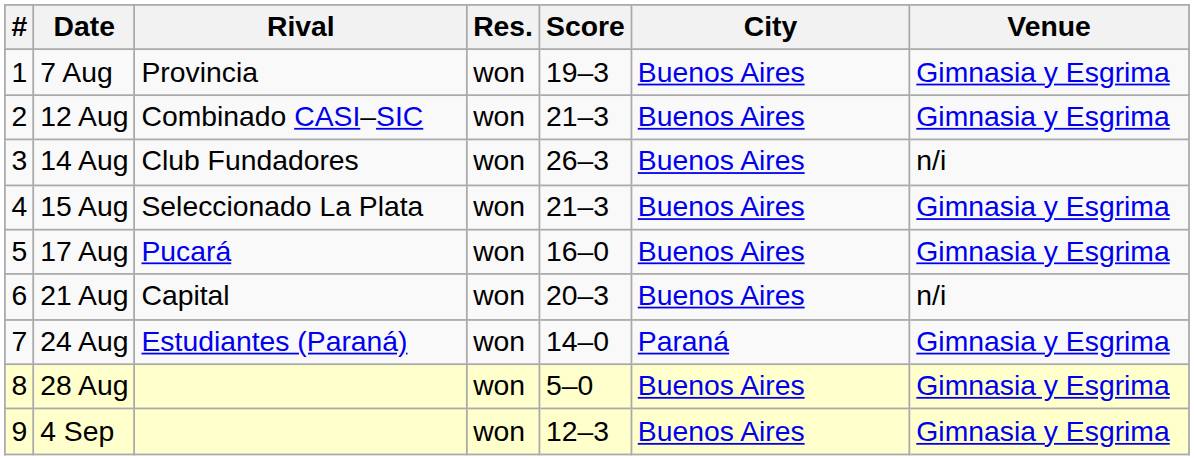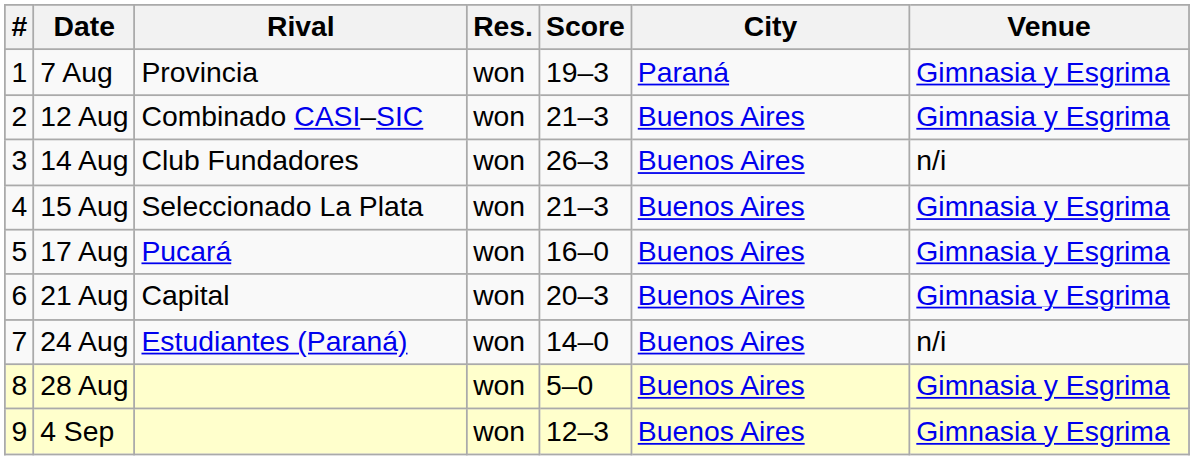 <table class="wikitable sortable">
 <tr>
 <th>#</th>
 <th>Date</th>
 <th width=180px>Rival</th>
 <th>Res.</th>
 <th>Score</th>
 <th width=150px>City</th>
 <th width=150px>Venue</th>
 </tr>
 <tr>
 <td>1</td>
 <td>7 Aug</td>
 <td>Provincia </td>
 <td>won</td>
 <td>19–3</td>
-<td><a href='#'>Buenos Aires</a></td>
+<td><a href='#'>Paraná</a></td>
 <td><a href='#'>Gimnasia y Esgrima</a></td>
 </tr>
 <tr>
 <td>2</td>
 <td>12 Aug</td>
 <td>Combinado <a href='#'>CASI</a>–<a href='#'>SIC</a></td>
 <td>won</td>
 <td>21–3</td>
 <td><a href='#'>Buenos Aires</a></td>
 <td><a href='#'>Gimnasia y Esgrima</a></td>
 </tr>
 <tr>
 <td>3</td>
 <td>14 Aug</td>
 <td>Club Fundadores</td>
 <td>won</td>
 <td>26–3</td>
 <td><a href='#'>Buenos Aires</a></td>
 <td>n/i</td>
 </tr>
 <tr>
 <td>4</td>
 <td>15 Aug</td>
 <td>Seleccionado La Plata</td>
 <td>won</td>
 <td>21–3</td>
 <td><a href='#'>Buenos Aires</a></td>
 <td><a href='#'>Gimnasia y Esgrima</a></td>
 </tr>
 <tr>
 <td>5</td>
 <td>17 Aug</td>
 <td><a href='#'>Pucará</a></td>
 <td>won</td>
 <td>16–0</td>
 <td><a href='#'>Buenos Aires</a></td>
 <td><a href='#'>Gimnasia y Esgrima</a></td>
 </tr>
 <tr>
 <td>6</td>
 <td>21 Aug</td>
 <td>Capital </td>
 <td>won</td>
 <td>20–3</td>
 <td><a href='#'>Buenos Aires</a></td>
-<td>n/i</td>
+<td><a href='#'>Gimnasia y Esgrima</a></td>
 </tr>
 <tr>
 <td>7</td>
 <td>24 Aug</td>
 <td><a href='#'>Estudiantes (Paraná)</a></td>
 <td>won</td>
 <td>14–0</td>
-<td><a href='#'>Paraná</a></td>
-<td><a href='#'>Gimnasia y Esgrima</a></td>
+<td><a href='#'>Buenos Aires</a></td>
+<td>n/i</td>
 </tr>
 <tr bgcolor=#ffffcc>
 <td>8</td>
 <td>28 Aug</td>
 <td></td>
 <td>won</td>
 <td>5–0</td>
 <td><a href='#'>Buenos Aires</a></td>
 <td><a href='#'>Gimnasia y Esgrima</a></td>
 </tr>
 <tr bgcolor=#ffffcc>
 <td>9</td>
 <td>4 Sep</td>
 <td></td>
 <td>won</td>
 <td>12–3</td>
 <td><a href='#'>Buenos Aires</a></td>
 <td><a href='#'>Gimnasia y Esgrima</a></td>
 </tr>
 </table>
